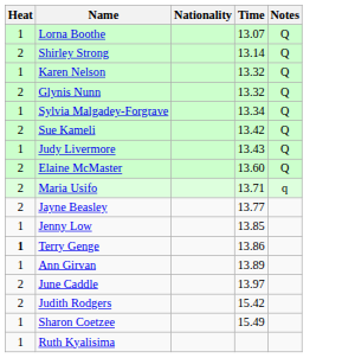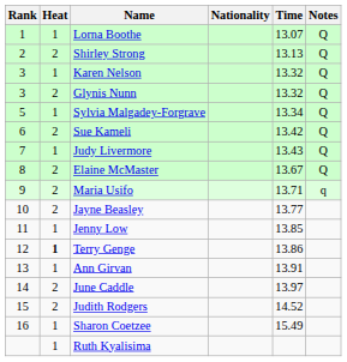 <table class="wikitable sortable" style="text-align:center">
 <tr>
+<th>Rank</th>
 <th>Heat</th>
 <th>Name</th>
 <th>Nationality</th>
 <th>Time</th>
 <th>Notes</th>
 </tr>
 <tr bgcolor=ccffcc>
 <td>1</td>
+<td>1</td>
 <td align=left><a href='#'>Lorna Boothe</a></td>
 <td align=left></td>
 <td>13.07</td>
 <td>Q</td>
 </tr>
 <tr bgcolor=ccffcc>
 <td>2</td>
+<td>2</td>
 <td align=left><a href='#'>Shirley Strong</a></td>
 <td align=left></td>
-<td>13.14</td>
+<td>13.13</td>
 <td>Q</td>
 </tr>
 <tr bgcolor=ccffcc>
+<td>3</td>
 <td>1</td>
 <td align=left><a href='#'>Karen Nelson</a></td>
 <td align=left></td>
 <td>13.32</td>
 <td>Q</td>
 </tr>
 <tr bgcolor=ccffcc>
+<td>3</td>
 <td>2</td>
 <td align=left><a href='#'>Glynis Nunn</a></td>
 <td align=left></td>
 <td>13.32</td>
 <td>Q</td>
 </tr>
 <tr bgcolor=ccffcc>
+<td>5</td>
 <td>1</td>
 <td align=left><a href='#'>Sylvia Malgadey-Forgrave</a></td>
 <td align=left></td>
 <td>13.34</td>
 <td>Q</td>
 </tr>
 <tr bgcolor=ccffcc>
+<td>6</td>
 <td>2</td>
 <td align=left><a href='#'>Sue Kameli</a></td>
 <td align=left></td>
 <td>13.42</td>
 <td>Q</td>
 </tr>
 <tr bgcolor=ccffcc>
+<td>7</td>
 <td>1</td>
 <td align=left><a href='#'>Judy Livermore</a></td>
 <td align=left></td>
 <td>13.43</td>
 <td>Q</td>
 </tr>
 <tr bgcolor=ccffcc>
+<td>8</td>
 <td>2</td>
 <td align=left><a href='#'>Elaine McMaster</a></td>
 <td align=left></td>
-<td>13.60</td>
+<td>13.67</td>
 <td>Q</td>
 </tr>
 <tr bgcolor=ddffdd>
+<td>9</td>
 <td>2</td>
 <td align=left><a href='#'>Maria Usifo</a></td>
 <td align=left></td>
 <td>13.71</td>
 <td>q</td>
 </tr>
 <tr>
+<td>10</td>
 <td>2</td>
 <td align=left><a href='#'>Jayne Beasley</a></td>
 <td align=left></td>
 <td>13.77</td>
 <td></td>
 </tr>
 <tr>
+<td>11</td>
 <td>1</td>
 <td align=left><a href='#'>Jenny Low</a></td>
 <td align=left></td>
 <td>13.85</td>
 <td></td>
 </tr>
 <tr>
+<td>12</td>
 <td><strong>1</strong></td>
 <td align=left><a href='#'>Terry Genge</a></td>
 <td align=left></td>
 <td>13.86</td>
 <td></td>
 </tr>
 <tr>
+<td>13</td>
 <td>1</td>
 <td align=left><a href='#'>Ann Girvan</a></td>
 <td align=left></td>
-<td>13.89</td>
+<td>13.91</td>
 <td></td>
 </tr>
 <tr>
+<td>14</td>
 <td>2</td>
 <td align=left><a href='#'>June Caddle</a></td>
 <td align=left></td>
 <td>13.97</td>
 <td></td>
 </tr>
 <tr>
+<td>15</td>
 <td>2</td>
 <td align=left><a href='#'>Judith Rodgers</a></td>
 <td align=left></td>
-<td>15.42</td>
+<td>14.52</td>
 <td></td>
 </tr>
 <tr>
+<td>16</td>
 <td>1</td>
 <td align=left><a href='#'>Sharon Coetzee</a></td>
 <td align=left></td>
 <td>15.49</td>
 <td></td>
 </tr>
 <tr>
+<td></td>
 <td>1</td>
 <td align=left><a href='#'>Ruth Kyalisima</a></td>
 <td align=left></td>
 <td></td>
 <td></td>
 </tr>
 </table>
